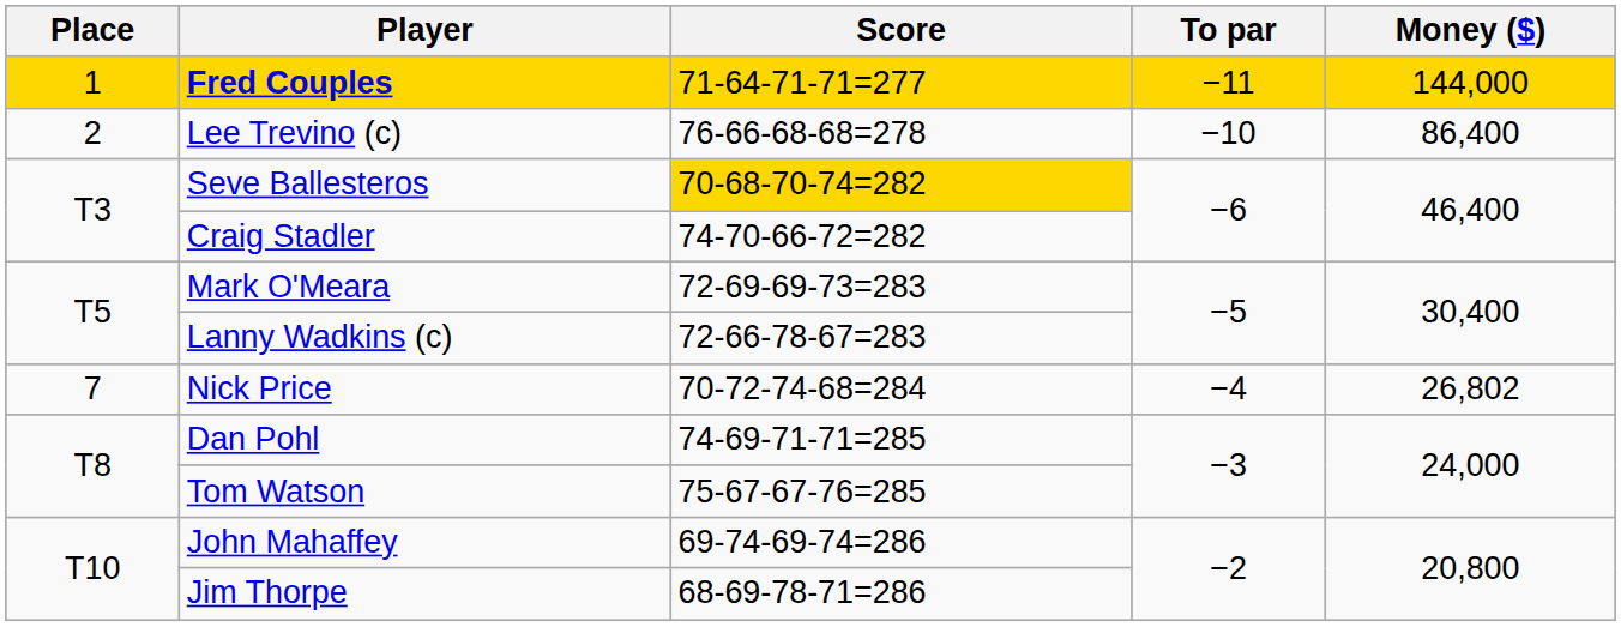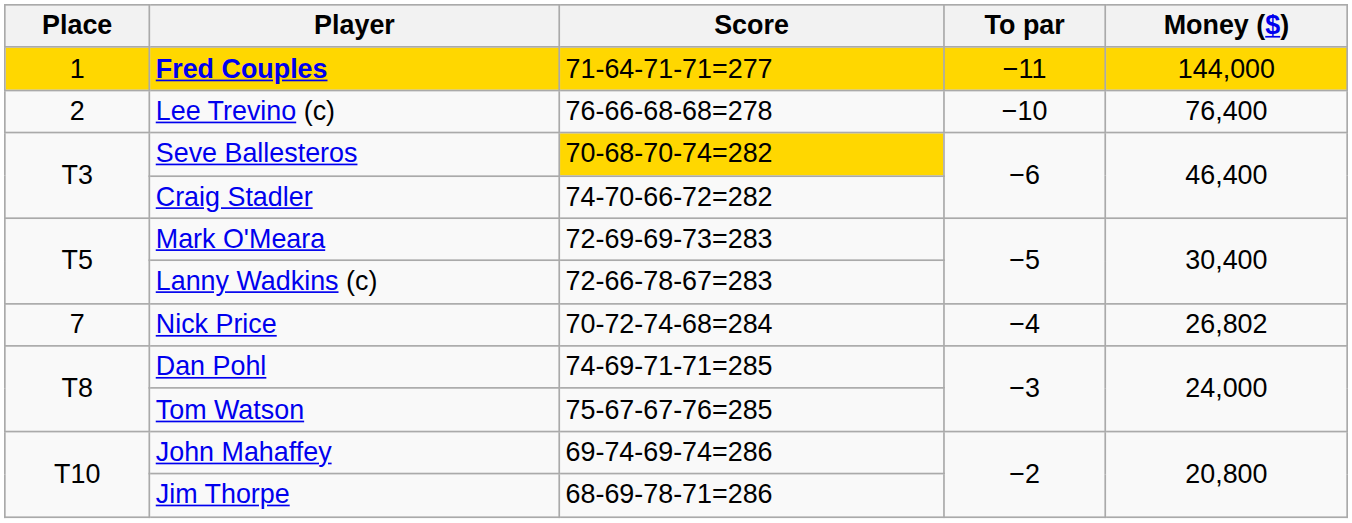 <table class="wikitable" style="width:50em;margin-bottom:0;">
 <tr>
 <th>Place</th>
 <th>Player</th>
 <th>Score</th>
 <th>To par</th>
 <th>Money (<a href='#'>$</a>)</th>
 </tr>
 <tr style="background:gold">
 <td align=center>1</td>
 <td> <strong><a href='#'>Fred Couples</a></strong></td>
 <td>71-64-71-71=277</td>
 <td align=center>−11</td>
 <td align=center>144,000</td>
 </tr>
 <tr>
 <td align=center>2</td>
 <td> <a href='#'>Lee Trevino</a> (c)</td>
 <td>76-66-68-68=278</td>
 <td align=center>−10</td>
-<td align=center>86,400</td>
+<td align=center>76,400</td>
 </tr>
 <tr>
 <td rowspan=2 align=center>T3</td>
 <td> <a href='#'>Seve Ballesteros</a></td>
 <td style="background: gold;">70-68-70-74=282</td>
 <td rowspan=2 align=center>−6</td>
 <td rowspan=2 align=center>46,400</td>
 </tr>
 <tr>
 <td> <a href='#'>Craig Stadler</a></td>
 <td>74-70-66-72=282</td>
 </tr>
 <tr>
 <td rowspan=2 align=center>T5</td>
 <td> <a href='#'>Mark O'Meara</a></td>
 <td>72-69-69-73=283</td>
 <td rowspan=2 align=center>−5</td>
 <td rowspan=2 align=center>30,400</td>
 </tr>
 <tr>
 <td> <a href='#'>Lanny Wadkins</a> (c)</td>
 <td>72-66-78-67=283</td>
 </tr>
 <tr>
 <td align=center>7</td>
 <td> <a href='#'>Nick Price</a></td>
 <td>70-72-74-68=284</td>
 <td align=center>−4</td>
 <td align=center>26,802</td>
 </tr>
 <tr>
 <td rowspan=2 align=center>T8</td>
 <td> <a href='#'>Dan Pohl</a></td>
 <td>74-69-71-71=285</td>
 <td rowspan=2 align=center>−3</td>
 <td rowspan=2 align=center>24,000</td>
 </tr>
 <tr>
 <td> <a href='#'>Tom Watson</a></td>
 <td>75-67-67-76=285</td>
 </tr>
 <tr>
 <td rowspan=2 align=center>T10</td>
 <td> <a href='#'>John Mahaffey</a></td>
 <td>69-74-69-74=286</td>
 <td rowspan=2 align=center>−2</td>
 <td rowspan=2 align=center>20,800</td>
 </tr>
 <tr>
 <td> <a href='#'>Jim Thorpe</a></td>
 <td>68-69-78-71=286</td>
 </tr>
 </table>
